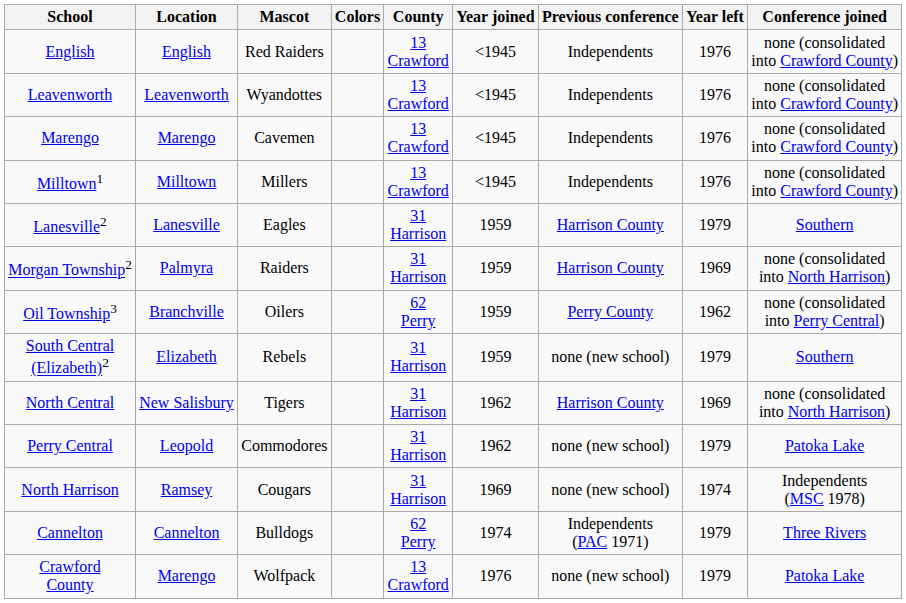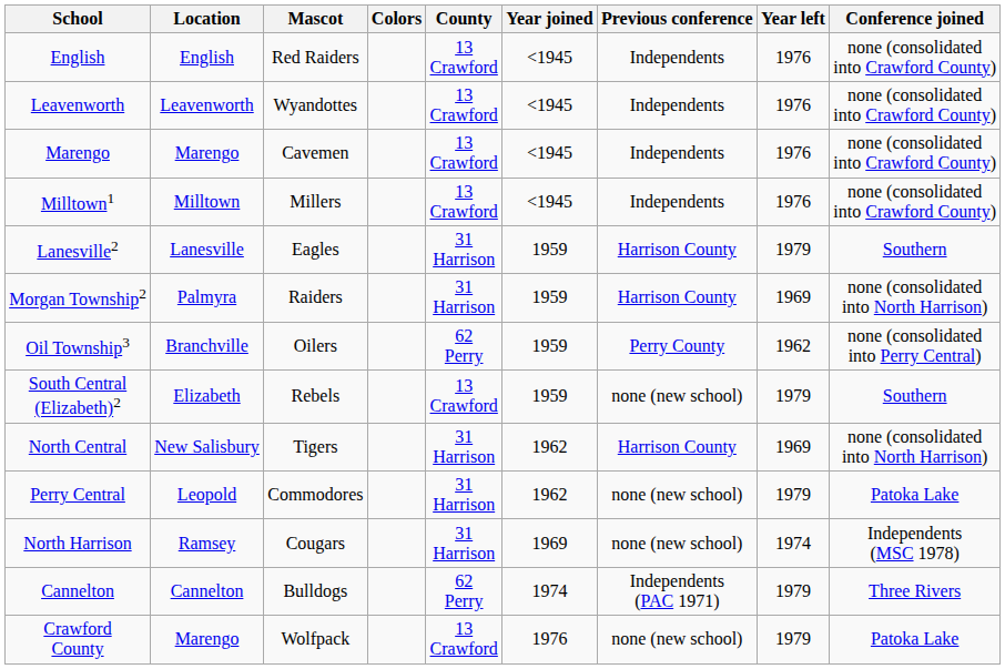 <table class="wikitable" style="text-align:center;">
 <tr>
 <th>School</th>
 <th>Location</th>
 <th>Mascot</th>
 <th>Colors</th>
 <th>County</th>
 <th>Year joined</th>
 <th>Previous conference</th>
 <th>Year left</th>
 <th>Conference joined</th>
 </tr>
 <tr>
 <td><a href='#'>English</a></td>
 <td><a href='#'>English</a></td>
 <td>Red Raiders</td>
 <td>  </td>
 <td><a href='#'>13 <br> Crawford</a></td>
 <td><1945</td>
 <td>Independents</td>
 <td>1976</td>
 <td>none (consolidated <br> into <a href='#'>Crawford County</a>)</td>
 </tr>
 <tr>
 <td><a href='#'>Leavenworth</a></td>
 <td><a href='#'>Leavenworth</a></td>
 <td>Wyandottes</td>
 <td>  </td>
 <td><a href='#'>13 <br> Crawford</a></td>
 <td><1945</td>
 <td>Independents</td>
 <td>1976</td>
 <td>none (consolidated <br> into <a href='#'>Crawford County</a>)</td>
 </tr>
 <tr>
 <td><a href='#'>Marengo</a></td>
 <td><a href='#'>Marengo</a></td>
 <td>Cavemen</td>
 <td>  </td>
 <td><a href='#'>13 <br> Crawford</a></td>
 <td><1945</td>
 <td>Independents</td>
 <td>1976</td>
 <td>none (consolidated <br> into <a href='#'>Crawford County</a>)</td>
 </tr>
 <tr>
 <td><a href='#'>Milltown</a><sup>1</sup></td>
 <td><a href='#'>Milltown</a></td>
 <td>Millers</td>
 <td> </td>
 <td><a href='#'>13 <br> Crawford</a></td>
 <td><1945</td>
 <td>Independents</td>
 <td>1976</td>
 <td>none (consolidated <br> into <a href='#'>Crawford County</a>)</td>
 </tr>
 <tr>
 <td><a href='#'>Lanesville</a><sup>2</sup></td>
 <td><a href='#'>Lanesville</a></td>
 <td>Eagles</td>
 <td> </td>
 <td><a href='#'>31 <br> Harrison</a></td>
 <td>1959</td>
 <td><a href='#'>Harrison County</a></td>
 <td>1979</td>
 <td><a href='#'>Southern</a></td>
 </tr>
 <tr>
 <td><a href='#'>Morgan Township</a><sup>2</sup></td>
 <td><a href='#'>Palmyra</a></td>
 <td>Raiders</td>
 <td> </td>
 <td><a href='#'>31 <br> Harrison</a></td>
 <td>1959</td>
 <td><a href='#'>Harrison County</a></td>
 <td>1969</td>
 <td>none (consolidated <br> into <a href='#'>North Harrison</a>)</td>
 </tr>
 <tr>
 <td><a href='#'>Oil Township</a><sup>3</sup></td>
 <td><a href='#'>Branchville</a></td>
 <td>Oilers</td>
 <td> </td>
 <td><a href='#'>62 <br> Perry</a></td>
 <td>1959</td>
 <td><a href='#'>Perry County</a></td>
 <td>1962</td>
 <td>none (consolidated <br> into <a href='#'>Perry Central</a>)</td>
 </tr>
 <tr>
 <td><a href='#'>South Central <br> (Elizabeth)</a><sup>2</sup></td>
 <td><a href='#'>Elizabeth</a></td>
 <td>Rebels</td>
 <td> </td>
-<td><a href='#'>31 <br> Harrison</a></td>
+<td><a href='#'>13 <br> Crawford</a></td>
 <td>1959</td>
 <td>none (new school)</td>
 <td>1979</td>
 <td><a href='#'>Southern</a></td>
 </tr>
 <tr>
 <td><a href='#'>North Central</a></td>
 <td><a href='#'>New Salisbury</a></td>
 <td>Tigers</td>
 <td> </td>
 <td><a href='#'>31 <br> Harrison</a></td>
 <td>1962</td>
 <td><a href='#'>Harrison County</a></td>
 <td>1969</td>
 <td>none (consolidated <br> into <a href='#'>North Harrison</a>)</td>
 </tr>
 <tr>
 <td><a href='#'>Perry Central</a></td>
 <td><a href='#'>Leopold</a></td>
 <td>Commodores</td>
 <td> </td>
 <td><a href='#'>31 <br> Harrison</a></td>
 <td>1962</td>
 <td>none (new school)</td>
 <td>1979</td>
 <td><a href='#'>Patoka Lake</a></td>
 </tr>
 <tr>
 <td><a href='#'>North Harrison</a></td>
 <td><a href='#'>Ramsey</a></td>
 <td>Cougars</td>
 <td> </td>
 <td><a href='#'>31 <br> Harrison</a></td>
 <td>1969</td>
 <td>none (new school)</td>
 <td>1974</td>
 <td>Independents<br>(<a href='#'>MSC</a> 1978)</td>
 </tr>
 <tr>
 <td><a href='#'>Cannelton</a></td>
 <td><a href='#'>Cannelton</a></td>
 <td>Bulldogs</td>
 <td>  </td>
 <td><a href='#'>62 <br> Perry</a></td>
 <td>1974</td>
 <td>Independents<br>(<a href='#'>PAC</a> 1971)</td>
 <td>1979</td>
 <td><a href='#'>Three Rivers</a></td>
 </tr>
 <tr>
 <td><a href='#'>Crawford <br> County</a></td>
 <td><a href='#'>Marengo</a></td>
 <td>Wolfpack</td>
 <td>  </td>
 <td><a href='#'>13 <br> Crawford</a></td>
 <td>1976</td>
 <td>none (new school)</td>
 <td>1979</td>
 <td><a href='#'>Patoka Lake</a></td>
 </tr>
 </table>
